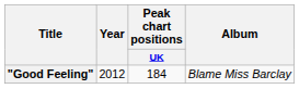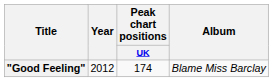 <table class="wikitable plainrowheaders" style="text-align:center;">
 <tr>
 <th scope="col" rowspan="2">Title</th>
 <th scope="col" rowspan="2">Year</th>
 <th scope="col" colspan="1">Peak chart positions</th>
 <th scope="col" rowspan="2">Album</th>
 </tr>
 <tr>
 <th scope="col" style="width:3em;font-size:85%;"><a href='#'>UK</a><br></th>
 </tr>
 <tr>
 <th scope="row">"Good Feeling"</th>
 <td>2012</td>
-<td>184</td>
+<td>174</td>
 <td><em>Blame Miss Barclay</em></td>
 </tr>
 </table>
